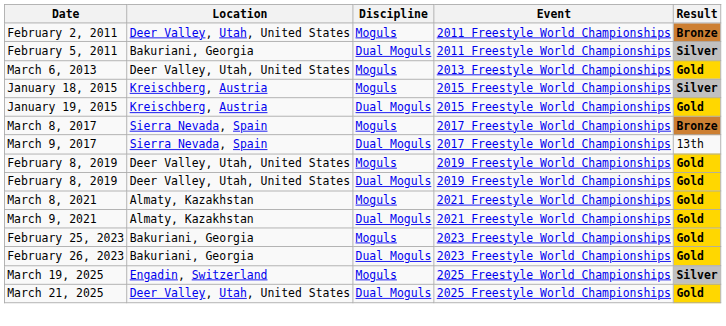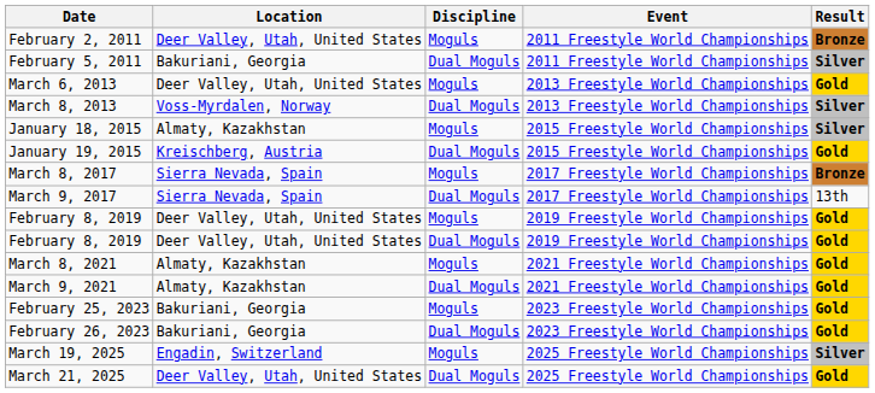 <table class=wikitable>
 <tr>
 <th>Date</th>
 <th>Location</th>
 <th>Discipline</th>
 <th>Event</th>
 <th>Result</th>
 </tr>
 <tr>
 <td>February 2, 2011</td>
 <td><a href='#'>Deer Valley</a>, <a href='#'>Utah</a>, United States</td>
 <td><a href='#'>Moguls</a></td>
 <td><a href='#'>2011 Freestyle World Championships</a></td>
 <td style="background-color: #CD7F32"><strong>Bronze</strong></td>
 </tr>
 <tr>
 <td>February 5, 2011</td>
 <td>Bakuriani, Georgia</td>
 <td><a href='#'>Dual Moguls</a></td>
 <td><a href='#'>2011 Freestyle World Championships</a></td>
 <td style="background-color: silver"><strong>Silver</strong></td>
 </tr>
 <tr>
 <td>March 6, 2013</td>
 <td>Deer Valley, Utah, United States</td>
 <td><a href='#'>Moguls</a></td>
 <td><a href='#'>2013 Freestyle World Championships</a></td>
 <td style="background-color: gold"><strong>Gold</strong></td>
 </tr>
 <tr>
+<td>March 8, 2013</td>
+<td><a href='#'>Voss-Myrdalen</a>, <a href='#'>Norway</a></td>
+<td><a href='#'>Dual Moguls</a></td>
+<td><a href='#'>2013 Freestyle World Championships</a></td>
+<td style="background-color: silver"><strong>Silver</strong></td>
+</tr>
+<tr>
 <td>January 18, 2015</td>
-<td><a href='#'>Kreischberg</a>, <a href='#'>Austria</a></td>
+<td>Almaty, Kazakhstan</td>
 <td><a href='#'>Moguls</a></td>
 <td><a href='#'>2015 Freestyle World Championships</a></td>
 <td style="background-color: silver"><strong>Silver</strong></td>
 </tr>
 <tr>
 <td>January 19, 2015</td>
 <td><a href='#'>Kreischberg</a>, <a href='#'>Austria</a></td>
 <td><a href='#'>Dual Moguls</a></td>
 <td><a href='#'>2015 Freestyle World Championships</a></td>
 <td style="background-color: gold"><strong>Gold</strong></td>
 </tr>
 <tr>
 <td>March 8, 2017</td>
 <td><a href='#'>Sierra Nevada</a>, <a href='#'>Spain</a></td>
 <td><a href='#'>Moguls</a></td>
 <td><a href='#'>2017 Freestyle World Championships</a></td>
 <td style="background-color: #CD7F32"><strong>Bronze</strong></td>
 </tr>
 <tr>
 <td>March 9, 2017</td>
 <td><a href='#'>Sierra Nevada</a>, <a href='#'>Spain</a></td>
 <td><a href='#'>Dual Moguls</a></td>
 <td><a href='#'>2017 Freestyle World Championships</a></td>
 <td>13th</td>
 </tr>
 <tr>
 <td>February 8, 2019</td>
 <td>Deer Valley, Utah, United States</td>
 <td><a href='#'>Moguls</a></td>
 <td><a href='#'>2019 Freestyle World Championships</a></td>
 <td style="background-color: gold"><strong>Gold</strong></td>
 </tr>
 <tr>
 <td>February 8, 2019</td>
 <td>Deer Valley, Utah, United States</td>
 <td><a href='#'>Dual Moguls</a></td>
 <td><a href='#'>2019 Freestyle World Championships</a></td>
 <td style="background-color: gold"><strong>Gold</strong></td>
 </tr>
 <tr>
 <td>March 8, 2021</td>
 <td>Almaty, Kazakhstan</td>
 <td><a href='#'>Moguls</a></td>
 <td><a href='#'>2021 Freestyle World Championships</a></td>
 <td style="background-color: gold"><strong>Gold</strong></td>
 </tr>
 <tr>
 <td>March 9, 2021</td>
 <td>Almaty, Kazakhstan</td>
 <td><a href='#'>Dual Moguls</a></td>
 <td><a href='#'>2021 Freestyle World Championships</a></td>
 <td style="background-color: gold"><strong>Gold</strong></td>
 </tr>
 <tr>
 <td>February 25, 2023</td>
 <td>Bakuriani, Georgia</td>
 <td><a href='#'>Moguls</a></td>
 <td><a href='#'>2023 Freestyle World Championships</a></td>
 <td style="background-color: gold"><strong>Gold</strong></td>
 </tr>
 <tr>
 <td>February 26, 2023</td>
 <td>Bakuriani, Georgia</td>
 <td><a href='#'>Dual Moguls</a></td>
 <td><a href='#'>2023 Freestyle World Championships</a></td>
 <td style="background-color: gold"><strong>Gold</strong></td>
 </tr>
 <tr>
 <td>March 19, 2025</td>
 <td><a href='#'>Engadin</a>, <a href='#'>Switzerland</a></td>
 <td><a href='#'>Moguls</a></td>
 <td><a href='#'>2025 Freestyle World Championships</a></td>
 <td style="background-color: silver"><strong>Silver</strong></td>
 </tr>
 <tr>
 <td>March 21, 2025</td>
 <td><a href='#'>Deer Valley</a>, <a href='#'>Utah</a>, United States</td>
 <td><a href='#'>Dual Moguls</a></td>
 <td><a href='#'>2025 Freestyle World Championships</a></td>
 <td style="background-color: gold"><strong>Gold</strong></td>
 </tr>
 </table>
